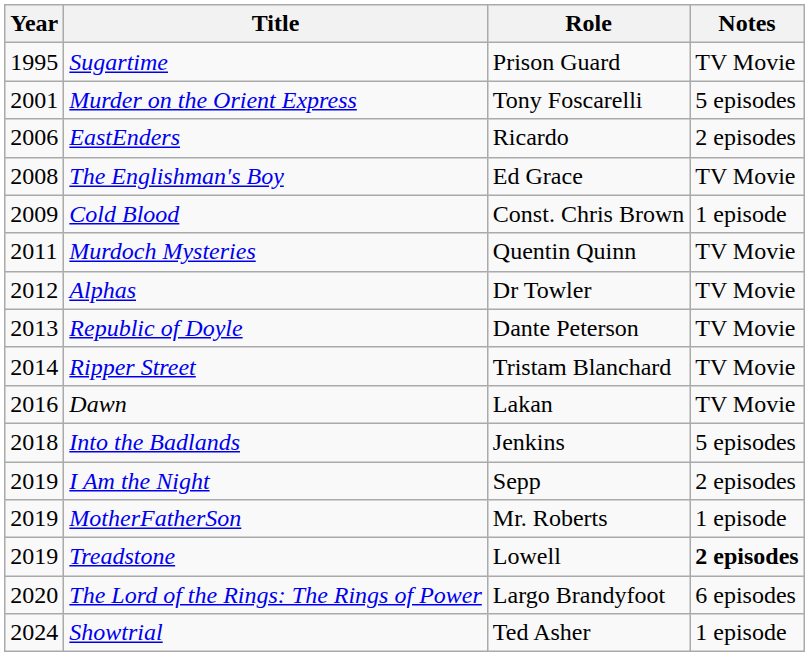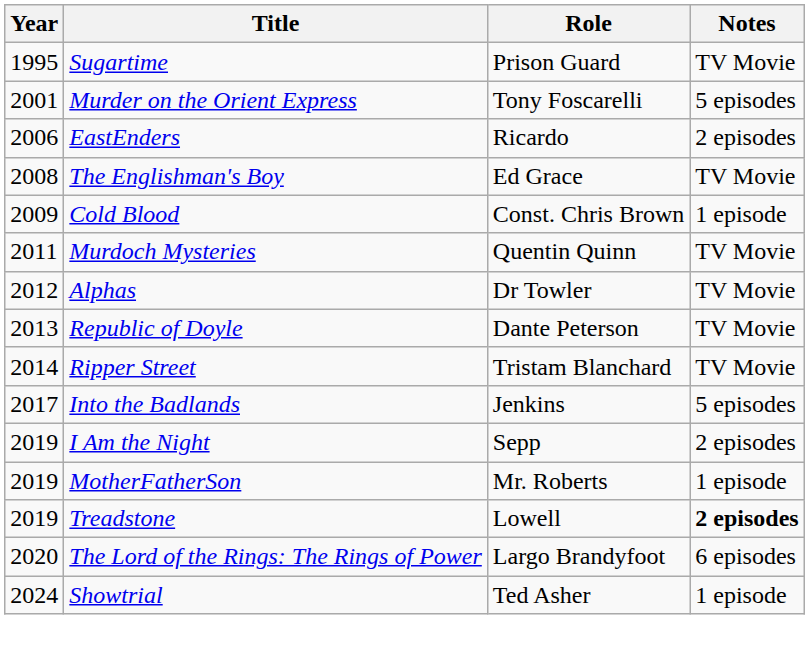 <table class="wikitable sortable">
 <tr>
 <th>Year</th>
 <th>Title</th>
 <th>Role</th>
 <th class="unsortable">Notes</th>
 </tr>
 <tr>
 <td>1995</td>
 <td><em><a href='#'>Sugartime</a></em></td>
 <td>Prison Guard</td>
 <td>TV Movie</td>
 </tr>
 <tr>
 <td>2001</td>
 <td><em><a href='#'>Murder on the Orient Express</a></em></td>
 <td>Tony Foscarelli</td>
 <td>5 episodes</td>
 </tr>
 <tr>
 <td>2006</td>
 <td><em><a href='#'>EastEnders</a></em></td>
 <td>Ricardo</td>
 <td>2 episodes</td>
 </tr>
 <tr>
 <td>2008</td>
 <td data-sort-value="Englishman's Boy, The"><em><a href='#'>The Englishman's Boy</a></em></td>
 <td>Ed Grace</td>
 <td>TV Movie</td>
 </tr>
 <tr>
 <td>2009</td>
 <td><em><a href='#'>Cold Blood</a></em></td>
 <td>Const. Chris Brown</td>
 <td>1 episode</td>
 </tr>
 <tr>
 <td>2011</td>
 <td><em><a href='#'>Murdoch Mysteries</a></em></td>
 <td>Quentin Quinn</td>
 <td>TV Movie</td>
 </tr>
 <tr>
 <td>2012</td>
 <td><em><a href='#'>Alphas</a></em></td>
 <td>Dr Towler</td>
 <td>TV Movie</td>
 </tr>
 <tr>
 <td>2013</td>
 <td><em><a href='#'>Republic of Doyle</a></em></td>
 <td>Dante Peterson</td>
 <td>TV Movie</td>
 </tr>
 <tr>
 <td>2014</td>
 <td><em><a href='#'>Ripper Street</a></em></td>
 <td>Tristam Blanchard</td>
 <td>TV Movie</td>
 </tr>
 <tr>
-<td>2016</td>
-<td><em>Dawn</em></td>
-<td>Lakan</td>
-<td>TV Movie</td>
-</tr>
-<tr>
-<td>2018</td>
+<td>2017</td>
 <td><em><a href='#'>Into the Badlands</a></em></td>
 <td>Jenkins</td>
 <td>5 episodes</td>
 </tr>
 <tr>
 <td>2019</td>
 <td><em><a href='#'>I Am the Night</a></em></td>
 <td>Sepp</td>
 <td>2 episodes</td>
 </tr>
 <tr>
 <td>2019</td>
 <td><em><a href='#'>MotherFatherSon</a></em></td>
 <td>Mr. Roberts</td>
 <td>1 episode</td>
 </tr>
 <tr>
 <td>2019</td>
 <td><em><a href='#'>Treadstone</a></em></td>
 <td>Lowell</td>
 <td><strong>2 episodes</strong></td>
 </tr>
 <tr>
 <td>2020</td>
 <td data-sort-value="Lord of the Rings: The Rings of Power, The"><em><a href='#'>The Lord of the Rings: The Rings of Power</a></em></td>
 <td>Largo Brandyfoot</td>
 <td>6 episodes</td>
 </tr>
 <tr>
 <td>2024</td>
 <td><em><a href='#'>Showtrial</a></em></td>
 <td>Ted Asher</td>
 <td>1 episode</td>
 </tr>
 </table>
